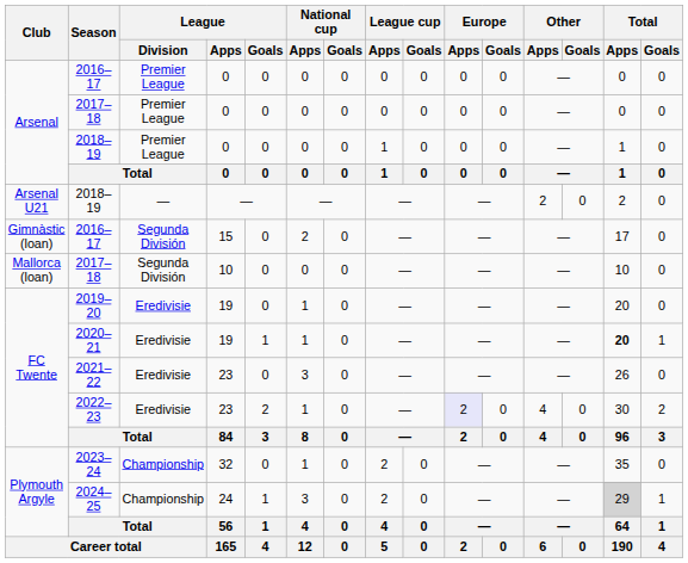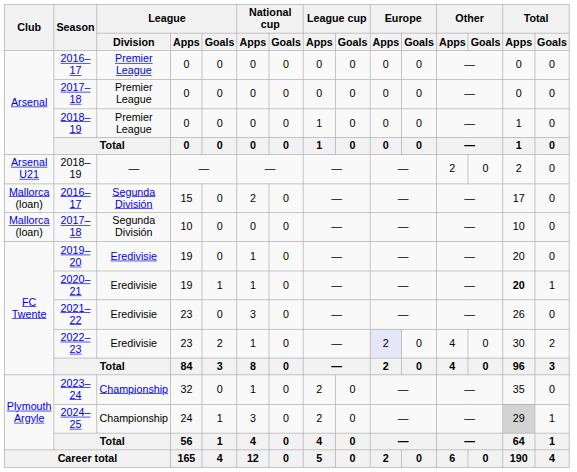 <table class="wikitable" style="text-align: center;">
 <tr>
 <th rowspan="2">Club</th>
 <th rowspan="2">Season</th>
 <th colspan="3">League</th>
 <th colspan="2">National cup</th>
 <th colspan="2">League cup</th>
 <th colspan="2">Europe</th>
 <th colspan="2">Other</th>
 <th colspan="2">Total</th>
 </tr>
 <tr>
 <th>Division</th>
 <th>Apps</th>
 <th>Goals</th>
 <th>Apps</th>
 <th>Goals</th>
 <th>Apps</th>
 <th>Goals</th>
 <th>Apps</th>
 <th>Goals</th>
 <th>Apps</th>
 <th>Goals</th>
 <th>Apps</th>
 <th>Goals</th>
 </tr>
 <tr>
 <td rowspan="4"><a href='#'>Arsenal</a></td>
 <td><a href='#'>2016–17</a></td>
 <td><a href='#'>Premier League</a></td>
 <td>0</td>
 <td>0</td>
 <td>0</td>
 <td>0</td>
 <td>0</td>
 <td>0</td>
 <td>0</td>
 <td>0</td>
 <td colspan="2">—</td>
 <td>0</td>
 <td>0</td>
 </tr>
 <tr>
 <td><a href='#'>2017–18</a></td>
 <td>Premier League</td>
 <td>0</td>
 <td>0</td>
 <td>0</td>
 <td>0</td>
 <td>0</td>
 <td>0</td>
 <td>0</td>
 <td>0</td>
 <td colspan="2">—</td>
 <td>0</td>
 <td>0</td>
 </tr>
 <tr>
 <td><a href='#'>2018–19</a></td>
 <td>Premier League</td>
 <td>0</td>
 <td>0</td>
 <td>0</td>
 <td>0</td>
 <td>1</td>
 <td>0</td>
 <td>0</td>
 <td>0</td>
 <td colspan="2">—</td>
 <td>1</td>
 <td>0</td>
 </tr>
 <tr>
 <th colspan="2">Total</th>
 <th>0</th>
 <th>0</th>
 <th>0</th>
 <th>0</th>
 <th>1</th>
 <th>0</th>
 <th>0</th>
 <th>0</th>
 <th colspan="2">—</th>
 <th>1</th>
 <th>0</th>
 </tr>
 <tr>
 <td><a href='#'>Arsenal U21</a></td>
 <td>2018–19</td>
 <td>—</td>
 <td colspan="2">—</td>
 <td colspan="2">—</td>
 <td colspan="2">—</td>
 <td colspan="2">—</td>
 <td>2</td>
 <td>0</td>
 <td>2</td>
 <td>0</td>
 </tr>
 <tr>
-<td><a href='#'>Gimnàstic</a> (loan)</td>
+<td><a href='#'>Mallorca</a> (loan)</td>
 <td><a href='#'>2016–17</a></td>
 <td><a href='#'>Segunda División</a></td>
 <td>15</td>
 <td>0</td>
 <td>2</td>
 <td>0</td>
 <td colspan="2">—</td>
 <td colspan="2">—</td>
 <td colspan="2">—</td>
 <td>17</td>
 <td>0</td>
 </tr>
 <tr>
 <td><a href='#'>Mallorca</a> (loan)</td>
 <td><a href='#'>2017–18</a></td>
 <td>Segunda División</td>
 <td>10</td>
 <td>0</td>
 <td>0</td>
 <td>0</td>
 <td colspan="2">—</td>
 <td colspan="2">—</td>
 <td colspan="2">—</td>
 <td>10</td>
 <td>0</td>
 </tr>
 <tr>
 <td rowspan="5"><a href='#'>FC Twente</a></td>
 <td><a href='#'>2019–20</a></td>
 <td><a href='#'>Eredivisie</a></td>
 <td>19</td>
 <td>0</td>
 <td>1</td>
 <td>0</td>
 <td colspan="2">—</td>
 <td colspan="2">—</td>
 <td colspan="2">—</td>
 <td>20</td>
 <td>0</td>
 </tr>
 <tr>
 <td><a href='#'>2020–21</a></td>
 <td>Eredivisie</td>
 <td>19</td>
 <td>1</td>
 <td>1</td>
 <td>0</td>
 <td colspan="2">—</td>
 <td colspan="2">—</td>
 <td colspan="2">—</td>
 <td><strong>20</strong></td>
 <td>1</td>
 </tr>
 <tr>
 <td><a href='#'>2021–22</a></td>
 <td>Eredivisie</td>
 <td>23</td>
 <td>0</td>
 <td>3</td>
 <td>0</td>
 <td colspan="2">—</td>
 <td colspan="2">—</td>
 <td colspan="2">—</td>
 <td>26</td>
 <td>0</td>
 </tr>
 <tr>
 <td><a href='#'>2022–23</a></td>
 <td>Eredivisie</td>
 <td>23</td>
 <td>2</td>
 <td>1</td>
 <td>0</td>
 <td colspan="2">—</td>
 <td style="background: lavender;">2</td>
 <td>0</td>
 <td>4</td>
 <td>0</td>
 <td>30</td>
 <td>2</td>
 </tr>
 <tr>
 <th colspan="2">Total</th>
 <th>84</th>
 <th>3</th>
 <th>8</th>
 <th>0</th>
 <th colspan="2">—</th>
 <th>2</th>
 <th>0</th>
 <th>4</th>
 <th>0</th>
 <th>96</th>
 <th>3</th>
 </tr>
 <tr>
 <td rowspan="3"><a href='#'>Plymouth Argyle</a></td>
 <td><a href='#'>2023–24</a></td>
 <td><a href='#'>Championship</a></td>
 <td>32</td>
 <td>0</td>
 <td>1</td>
 <td>0</td>
 <td>2</td>
 <td>0</td>
 <td colspan="2">—</td>
 <td colspan="2">—</td>
 <td>35</td>
 <td>0</td>
 </tr>
 <tr>
 <td><a href='#'>2024–25</a></td>
 <td>Championship</td>
 <td>24</td>
 <td>1</td>
 <td>3</td>
 <td>0</td>
 <td>2</td>
 <td>0</td>
 <td colspan="2">—</td>
 <td colspan="2">—</td>
 <td style="background: lightgrey;">29</td>
 <td>1</td>
 </tr>
 <tr>
 <th colspan="2">Total</th>
 <th>56</th>
 <th>1</th>
 <th>4</th>
 <th>0</th>
 <th>4</th>
 <th>0</th>
 <th colspan="2">—</th>
 <th colspan="2">—</th>
 <th>64</th>
 <th>1</th>
 </tr>
 <tr>
 <th colspan="3">Career total</th>
 <th>165</th>
 <th>4</th>
 <th>12</th>
 <th>0</th>
 <th>5</th>
 <th>0</th>
 <th>2</th>
 <th>0</th>
 <th>6</th>
 <th>0</th>
 <th>190</th>
 <th>4</th>
 </tr>
 </table>
